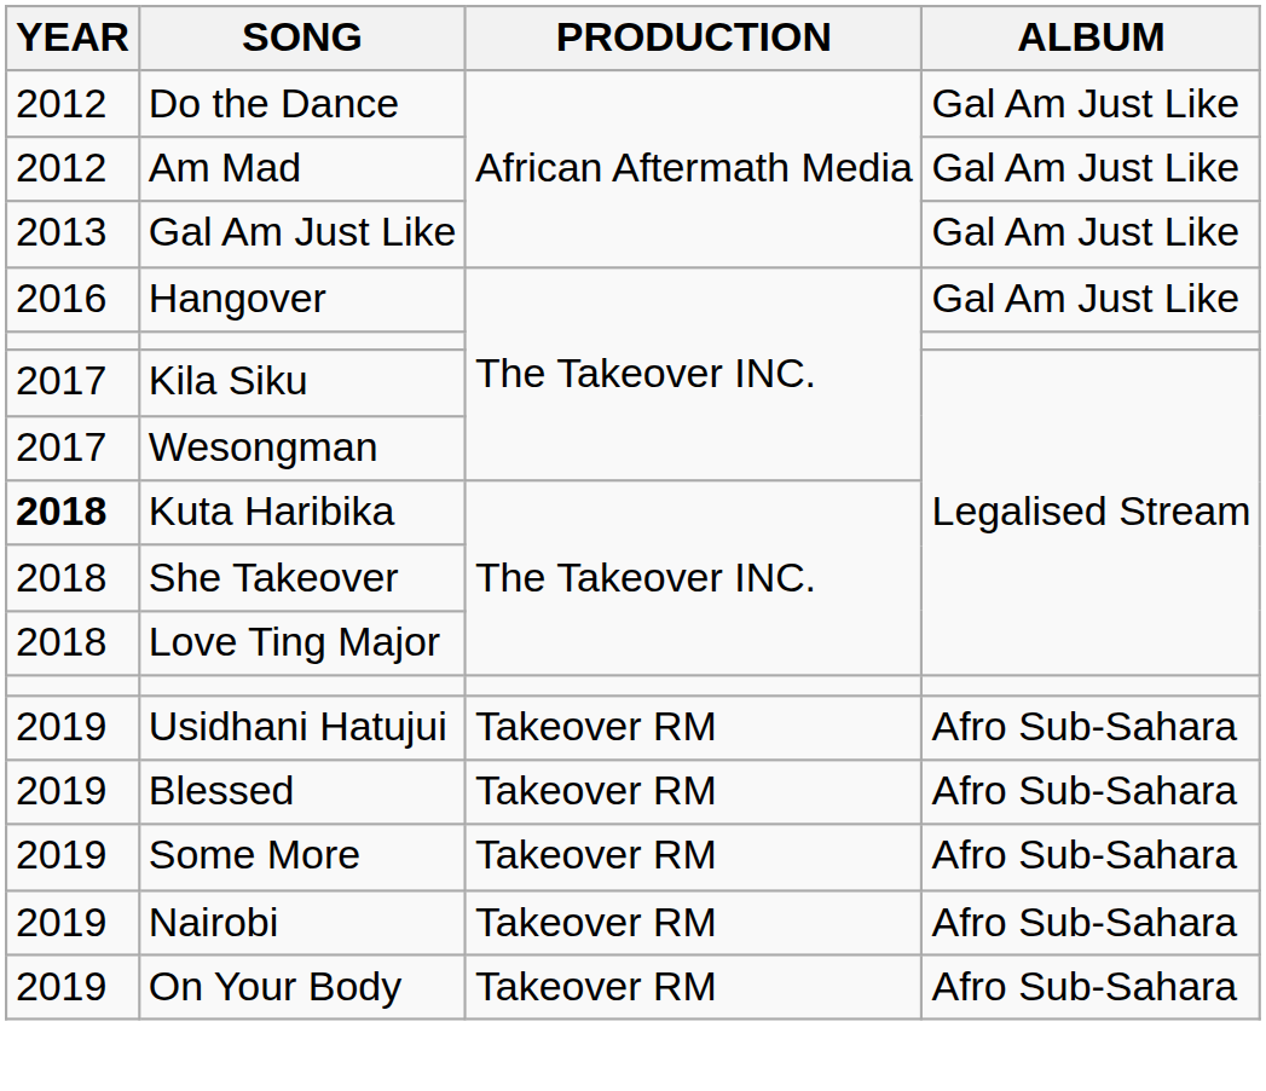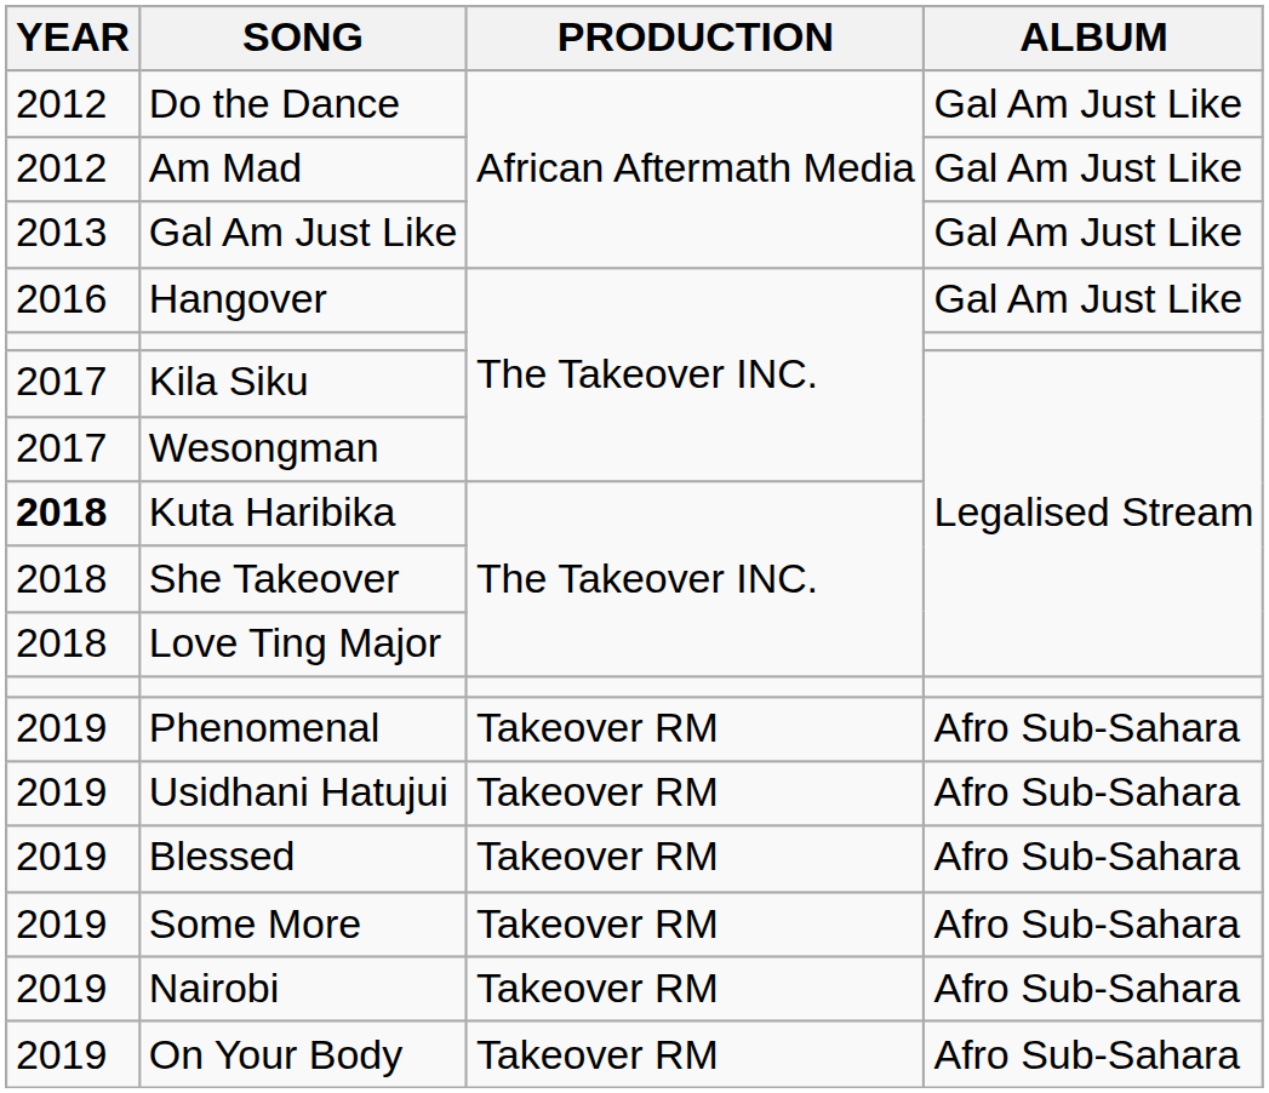 <table class="wikitable">
 <tr>
 <th>YEAR</th>
 <th>SONG</th>
 <th>PRODUCTION</th>
 <th>ALBUM</th>
 </tr>
 <tr>
 <td>2012</td>
 <td>Do the Dance</td>
 <td rowspan="3">African Aftermath Media</td>
 <td>Gal Am Just Like</td>
 </tr>
 <tr>
 <td>2012</td>
 <td>Am Mad</td>
 <td>Gal Am Just Like</td>
 </tr>
 <tr>
 <td>2013</td>
 <td>Gal Am Just Like</td>
 <td>Gal Am Just Like</td>
 </tr>
 <tr>
 <td>2016</td>
 <td>Hangover</td>
 <td rowspan="4">The Takeover INC.</td>
 <td>Gal Am Just Like</td>
 </tr>
 <tr>
 <td></td>
 <td></td>
 <td></td>
 </tr>
 <tr>
 <td>2017</td>
 <td>Kila Siku</td>
 <td rowspan="5">Legalised  Stream</td>
 </tr>
 <tr>
 <td>2017</td>
 <td>Wesongman</td>
 </tr>
 <tr>
 <td><strong>2018</strong></td>
 <td>Kuta Haribika</td>
 <td rowspan="3">The Takeover INC.</td>
 </tr>
 <tr>
 <td>2018</td>
 <td>She Takeover</td>
 </tr>
 <tr>
 <td>2018</td>
 <td>Love Ting Major</td>
 </tr>
 <tr>
 <td></td>
 <td></td>
 <td></td>
 <td></td>
 </tr>
 <tr>
 <td>2019</td>
+<td>Phenomenal</td>
+<td>Takeover RM</td>
+<td>Afro Sub-Sahara</td>
+</tr>
+<tr>
+<td>2019</td>
 <td>Usidhani  Hatujui</td>
 <td>Takeover RM</td>
 <td>Afro Sub-Sahara</td>
 </tr>
 <tr>
 <td>2019</td>
 <td>Blessed</td>
 <td>Takeover RM</td>
 <td>Afro Sub-Sahara</td>
 </tr>
 <tr>
 <td>2019</td>
 <td>Some More</td>
 <td>Takeover RM</td>
 <td>Afro Sub-Sahara</td>
 </tr>
 <tr>
 <td>2019</td>
 <td>Nairobi</td>
 <td>Takeover RM</td>
 <td>Afro Sub-Sahara</td>
 </tr>
 <tr>
 <td>2019</td>
 <td>On Your Body</td>
 <td>Takeover RM</td>
 <td>Afro Sub-Sahara</td>
 </tr>
 </table>
